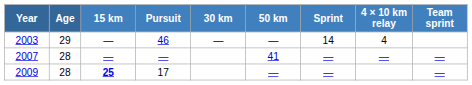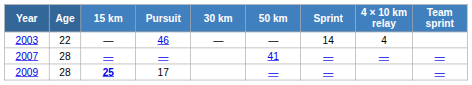 <table class="wikitable" style="font-size:95%; text-align:center; border:grey solid 1px; border-collapse:collapse; background:#ffffff;">
 <tr>
 <th style="background-color:#369; color:white; width:60px;"> Year </th>
 <th style="background-color:#369; color:white; width:40px;"> Age </th>
 <th style="background-color:#4180be; color:white; width:75px;"> 15 km </th>
 <th style="background-color:#4180be; color:white; width:75px;"> Pursuit </th>
 <th style="background-color:#4180be; color:white; width:75px;"> 30 km </th>
 <th style="background-color:#4180be; color:white; width:75px;"> 50 km </th>
 <th style="background-color:#4180be; color:white; width:75px;"> Sprint </th>
 <th style="background-color:#4180be; color:white; width:75px;"> 4 × 10 km <br> relay </th>
 <th style="background-color:#4180be; color:white; width:75px;"> Team <br> sprint </th>
 </tr>
 <tr>
 <td><a href='#'>2003</a></td>
-<td>29</td>
+<td>22</td>
 <td>—</td>
 <td><a href='#'>46</a></td>
 <td>—</td>
 <td>—</td>
 <td>14</td>
 <td>4</td>
 <td></td>
 </tr>
 <tr>
 <td><a href='#'>2007</a></td>
 <td>28</td>
 <td><a href='#'>—</a></td>
 <td><a href='#'>—</a></td>
 <td></td>
 <td><a href='#'>41</a></td>
 <td><a href='#'>—</a></td>
 <td><a href='#'>—</a></td>
 <td><a href='#'>—</a></td>
 </tr>
 <tr>
 <td><a href='#'>2009</a></td>
 <td>28</td>
 <td><strong><a href='#'>25</a></strong></td>
 <td>17</td>
 <td></td>
 <td><a href='#'>—</a></td>
 <td><a href='#'>—</a></td>
 <td><a href='#'></a></td>
 <td><a href='#'>—</a></td>
 </tr>
 </table>
